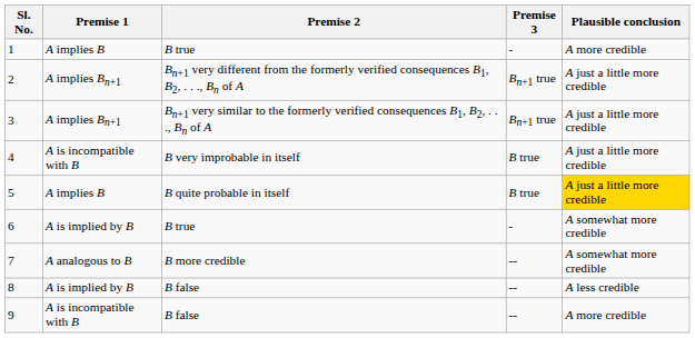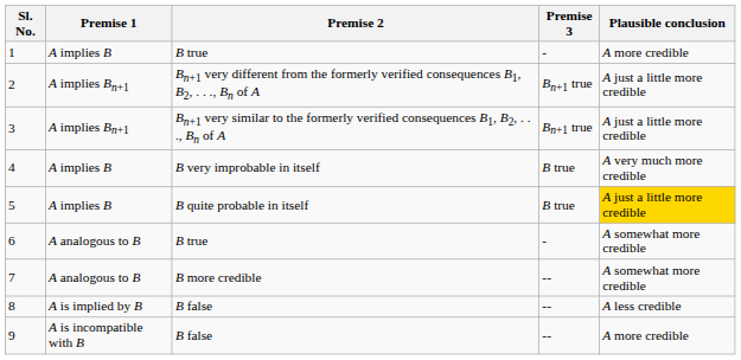 <table class="wikitable">
 <tr>
 <th>Sl. No.</th>
 <th>Premise 1</th>
 <th>Premise 2</th>
 <th>Premise 3</th>
 <th>Plausible conclusion</th>
 </tr>
 <tr>
 <td>1</td>
 <td><em>A</em> implies <em>B</em></td>
 <td><em>B</em> true</td>
 <td>-</td>
 <td><em>A</em> more credible</td>
 </tr>
 <tr>
 <td>2</td>
 <td><em>A</em> implies <em>B</em><sub><em>n</em>+1</sub></td>
 <td><em>B</em><sub><em>n</em>+1</sub> very different from the formerly verified consequences <em>B</em><sub>1</sub>, <em>B</em><sub>2</sub>, . . ., <em>B</em><sub><em>n</em></sub> of <em>A</em></td>
 <td><em>B</em><sub><em>n</em>+1</sub> true</td>
 <td><em>A</em> just a little more credible</td>
 </tr>
 <tr>
 <td>3</td>
 <td><em>A</em> implies <em>B</em><sub><em>n</em>+1</sub></td>
 <td><em>B</em><sub><em>n</em>+1</sub> very similar to the formerly verified consequences <em>B</em><sub>1</sub>, <em>B</em><sub>2</sub>, . . ., <em>B</em><sub><em>n</em></sub> of <em>A</em></td>
 <td><em>B</em><sub><em>n</em>+1</sub> true</td>
 <td><em>A</em> just a little more credible</td>
 </tr>
 <tr>
 <td>4</td>
-<td><em>A</em> is incompatible with <em>B</em></td>
+<td><em>A</em> implies <em>B</em></td>
 <td><em>B</em> very improbable in itself</td>
 <td><em>B</em>  true</td>
-<td><em>A</em> just a little more credible</td>
+<td><em>A</em> very much more credible</td>
 </tr>
 <tr>
 <td>5</td>
 <td><em>A</em> implies <em>B</em></td>
 <td><em>B</em> quite probable in itself</td>
 <td><em>B</em> true</td>
 <td style="background: gold;"><em>A</em> just a little more credible</td>
 </tr>
 <tr>
 <td>6</td>
-<td><em>A</em> is implied by <em>B</em></td>
+<td><em>A</em>  analogous to <em>B</em></td>
 <td><em>B</em> true</td>
 <td>-</td>
 <td><em>A</em> somewhat more credible</td>
 </tr>
 <tr>
 <td>7</td>
 <td><em>A</em>  analogous to <em>B</em></td>
 <td><em>B</em> more credible</td>
 <td>--</td>
 <td><em>A</em> somewhat more credible</td>
 </tr>
 <tr>
 <td>8</td>
 <td><em>A</em> is implied by <em>B</em></td>
 <td><em>B</em> false</td>
 <td>--</td>
 <td><em>A</em> less credible</td>
 </tr>
 <tr>
 <td>9</td>
 <td><em>A</em> is incompatible with <em>B</em></td>
 <td><em>B</em> false</td>
 <td>--</td>
 <td><em>A</em> more credible</td>
 </tr>
 </table>
